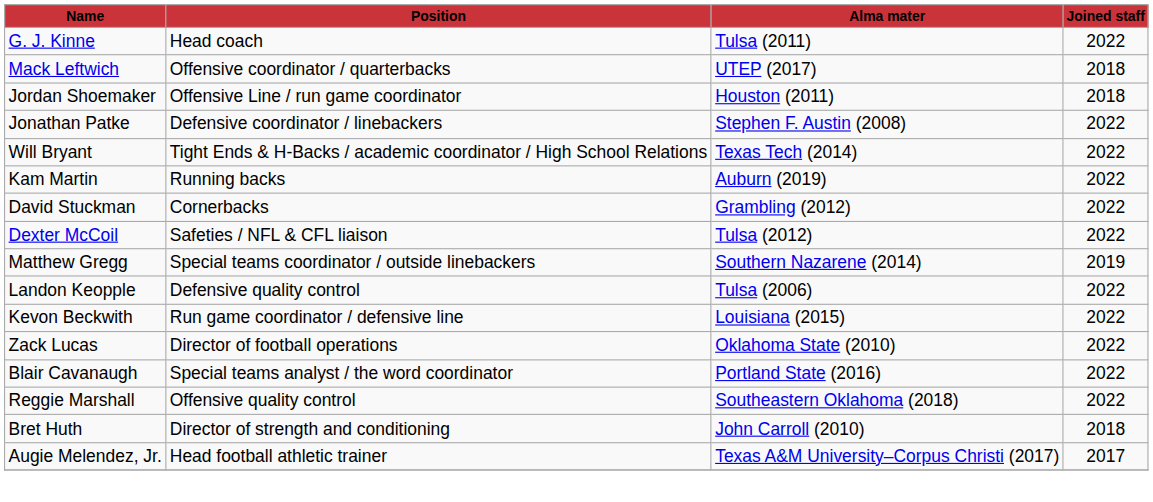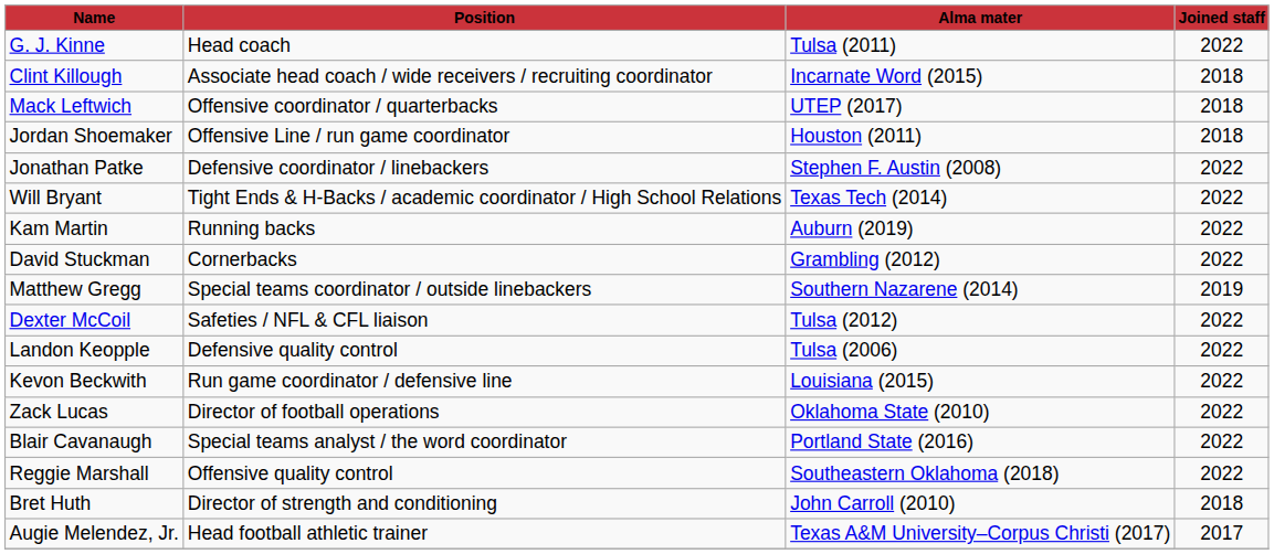 <table class="wikitable">
 <tr style="background:#CB333B; text-align:center;font-size:80%;">
 <td><span><strong>Name</strong> </span></td>
 <td><span><strong>Position</strong> </span></td>
 <td><span><strong>Alma mater</strong></span></td>
 <td><span><strong>Joined staff</strong></span></td>
 </tr>
 <tr>
 <td><a href='#'>G. J. Kinne</a></td>
 <td>Head coach</td>
 <td><a href='#'>Tulsa</a> (2011)</td>
 <td align=center>2022</td>
+</tr>
+<tr>
+<td><a href='#'>Clint Killough</a></td>
+<td>Associate head coach / wide receivers / recruiting coordinator</td>
+<td><a href='#'>Incarnate Word</a> (2015)</td>
+<td align=center>2018</td>
 </tr>
 <tr>
 <td><a href='#'>Mack Leftwich</a></td>
 <td>Offensive coordinator / quarterbacks</td>
 <td><a href='#'>UTEP</a> (2017)</td>
 <td align=center>2018</td>
 </tr>
 <tr>
 <td>Jordan Shoemaker</td>
 <td>Offensive Line / run game coordinator</td>
 <td><a href='#'>Houston</a> (2011)</td>
 <td align=center>2018</td>
 </tr>
 <tr>
 <td>Jonathan Patke</td>
 <td>Defensive coordinator / linebackers</td>
 <td><a href='#'>Stephen F. Austin</a> (2008)</td>
 <td align=center>2022</td>
 </tr>
 <tr>
 <td>Will Bryant</td>
 <td>Tight Ends & H-Backs / academic coordinator / High School Relations</td>
 <td><a href='#'>Texas Tech</a> (2014)</td>
 <td align=center>2022</td>
 </tr>
 <tr>
 <td>Kam Martin</td>
 <td>Running backs</td>
 <td><a href='#'>Auburn</a> (2019)</td>
 <td align=center>2022</td>
 </tr>
 <tr>
 <td>David Stuckman</td>
 <td>Cornerbacks</td>
 <td><a href='#'>Grambling</a> (2012)</td>
 <td align=center>2022</td>
 </tr>
 <tr>
+<td>Matthew Gregg</td>
+<td>Special teams coordinator / outside linebackers</td>
+<td><a href='#'>Southern Nazarene</a> (2014)</td>
+<td align=center>2019</td>
+</tr>
+<tr>
 <td><a href='#'>Dexter McCoil</a></td>
 <td>Safeties / NFL & CFL liaison</td>
 <td><a href='#'>Tulsa</a> (2012)</td>
 <td align=center>2022</td>
-</tr>
-<tr>
-<td>Matthew Gregg</td>
-<td>Special teams coordinator / outside linebackers</td>
-<td><a href='#'>Southern Nazarene</a> (2014)</td>
-<td align=center>2019</td>
 </tr>
 <tr>
 <td>Landon Keopple</td>
 <td>Defensive quality control</td>
 <td><a href='#'>Tulsa</a> (2006)</td>
 <td align=center>2022</td>
 </tr>
 <tr>
 <td>Kevon Beckwith</td>
 <td>Run game coordinator / defensive line</td>
 <td><a href='#'>Louisiana</a> (2015)</td>
 <td align=center>2022</td>
 </tr>
 <tr>
 <td>Zack Lucas</td>
 <td>Director of football operations</td>
 <td><a href='#'>Oklahoma State</a> (2010)</td>
 <td align=center>2022</td>
 </tr>
 <tr>
 <td>Blair Cavanaugh</td>
 <td>Special teams analyst / the word coordinator</td>
 <td><a href='#'>Portland State</a> (2016)</td>
 <td align=center>2022</td>
 </tr>
 <tr>
 <td>Reggie Marshall</td>
 <td>Offensive quality control</td>
 <td><a href='#'>Southeastern Oklahoma</a> (2018)</td>
 <td align=center>2022</td>
 </tr>
 <tr>
 <td>Bret Huth</td>
 <td>Director of strength and conditioning</td>
 <td><a href='#'>John Carroll</a> (2010)</td>
 <td align=center>2018</td>
 </tr>
 <tr>
 <td>Augie Melendez, Jr.</td>
 <td>Head football athletic trainer</td>
 <td><a href='#'>Texas A&M University–Corpus Christi</a> (2017)</td>
 <td align=center>2017</td>
 </tr>
 <tr>
 </tr>
 </table>
